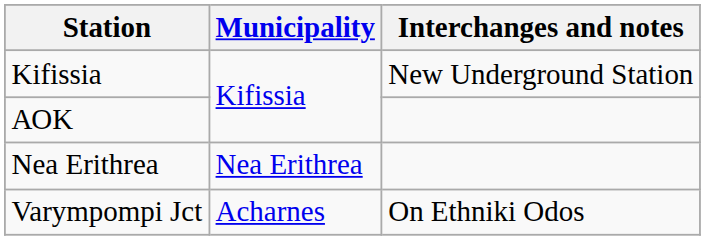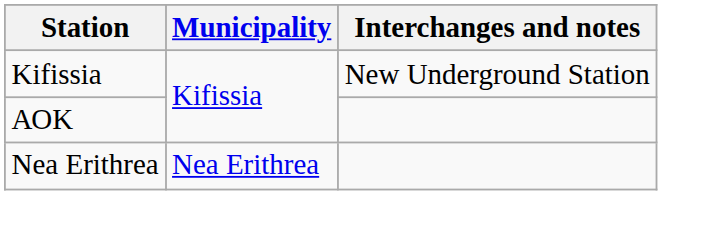 <table class="wikitable sortable">
 <tr>
 <th>Station</th>
 <th><a href='#'>Municipality</a></th>
 <th class="unsortable">Interchanges and notes</th>
 </tr>
 <tr>
 <td>Kifissia</td>
 <td rowspan="2"><a href='#'>Kifissia</a></td>
 <td>New Underground Station</td>
 </tr>
 <tr>
 <td>ΑΟΚ</td>
 <td></td>
 </tr>
 <tr>
 <td>Nea Erithrea</td>
 <td><a href='#'>Nea Erithrea</a></td>
 <td></td>
 </tr>
-<tr>
-<td>Varympompi Jct</td>
-<td><a href='#'>Acharnes</a></td>
-<td>On Ethniki Odos</td>
-</tr>
 </table>
